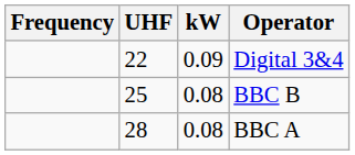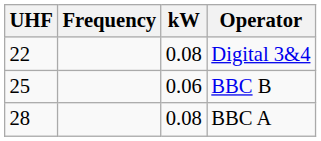 <table class="wikitable sortable">
 <tr>
+<th>UHF</th>
 <th>Frequency</th>
-<th>UHF</th>
 <th>kW</th>
 <th>Operator</th>
 </tr>
 <tr>
+<td>22</td>
 <td></td>
-<td>22</td>
-<td>0.09</td>
+<td>0.08</td>
 <td><a href='#'>Digital 3&4</a></td>
 </tr>
 <tr>
+<td>25</td>
 <td></td>
-<td>25</td>
-<td>0.08</td>
+<td>0.06</td>
 <td><a href='#'>BBC</a> B</td>
 </tr>
 <tr>
+<td>28</td>
 <td></td>
-<td>28</td>
 <td>0.08</td>
 <td>BBC A</td>
 </tr>
 </table>
